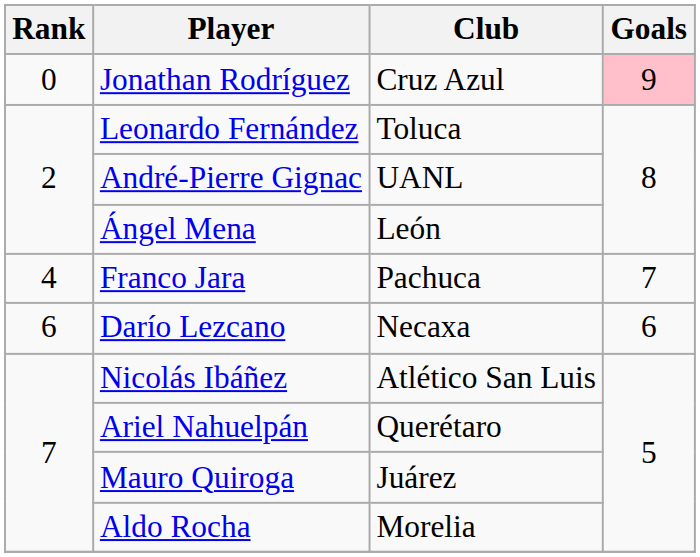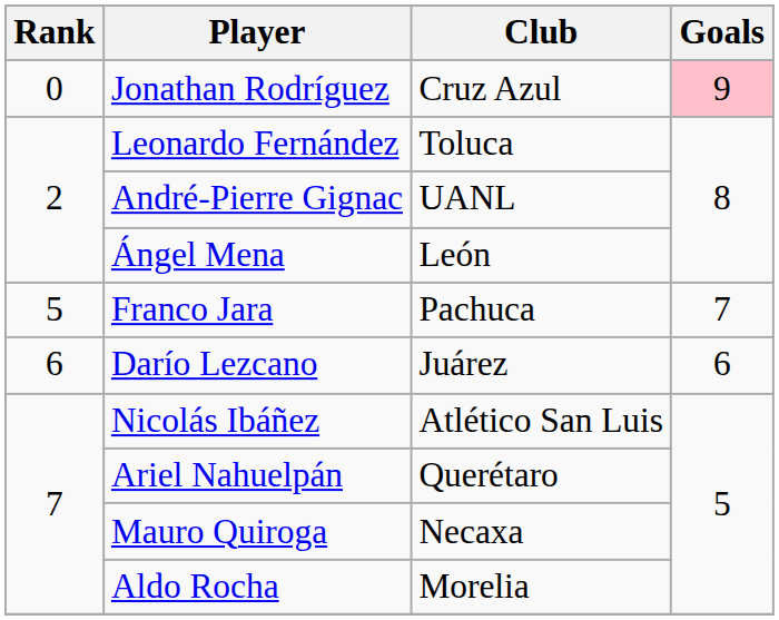 <table class="wikitable">
 <tr>
 <th>Rank</th>
 <th>Player</th>
 <th>Club</th>
 <th>Goals</th>
 </tr>
 <tr>
 <td align=center rowspan=1>0</td>
 <td> <a href='#'>Jonathan Rodríguez</a></td>
 <td>Cruz Azul</td>
 <td align=center rowspan=1 style="background: pink;">9</td>
 </tr>
 <tr>
 <td align=center rowspan=3>2</td>
 <td> <a href='#'>Leonardo Fernández</a></td>
 <td>Toluca</td>
 <td align=center rowspan=3>8</td>
 </tr>
 <tr>
 <td> <a href='#'>André-Pierre Gignac</a></td>
 <td>UANL</td>
 </tr>
 <tr>
 <td> <a href='#'>Ángel Mena</a></td>
 <td>León</td>
 </tr>
 <tr>
-<td align=center rowspan=1>4</td>
+<td align=center rowspan=1>5</td>
 <td> <a href='#'>Franco Jara</a></td>
 <td>Pachuca</td>
 <td align=center rowspan=1>7</td>
 </tr>
 <tr>
 <td align=center rowspan=1>6</td>
 <td> <a href='#'>Darío Lezcano</a></td>
-<td>Necaxa</td>
+<td>Juárez</td>
 <td align=center rowspan=1>6</td>
 </tr>
 <tr>
 <td align=center rowspan=4>7</td>
 <td> <a href='#'>Nicolás Ibáñez</a></td>
 <td>Atlético San Luis</td>
 <td align=center rowspan=4>5</td>
 </tr>
 <tr>
 <td> <a href='#'>Ariel Nahuelpán</a></td>
 <td>Querétaro</td>
 </tr>
 <tr>
 <td> <a href='#'>Mauro Quiroga</a></td>
-<td>Juárez</td>
+<td>Necaxa</td>
 </tr>
 <tr>
 <td> <a href='#'>Aldo Rocha</a></td>
 <td>Morelia</td>
 </tr>
 <tr>
 </tr>
 </table>
